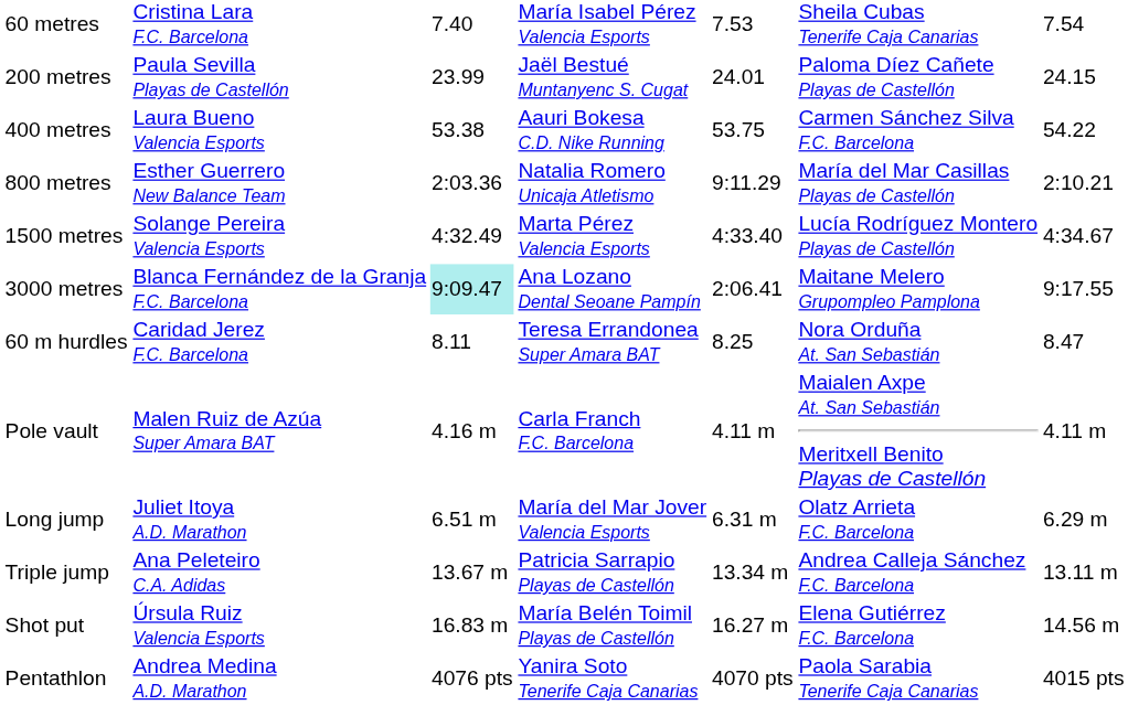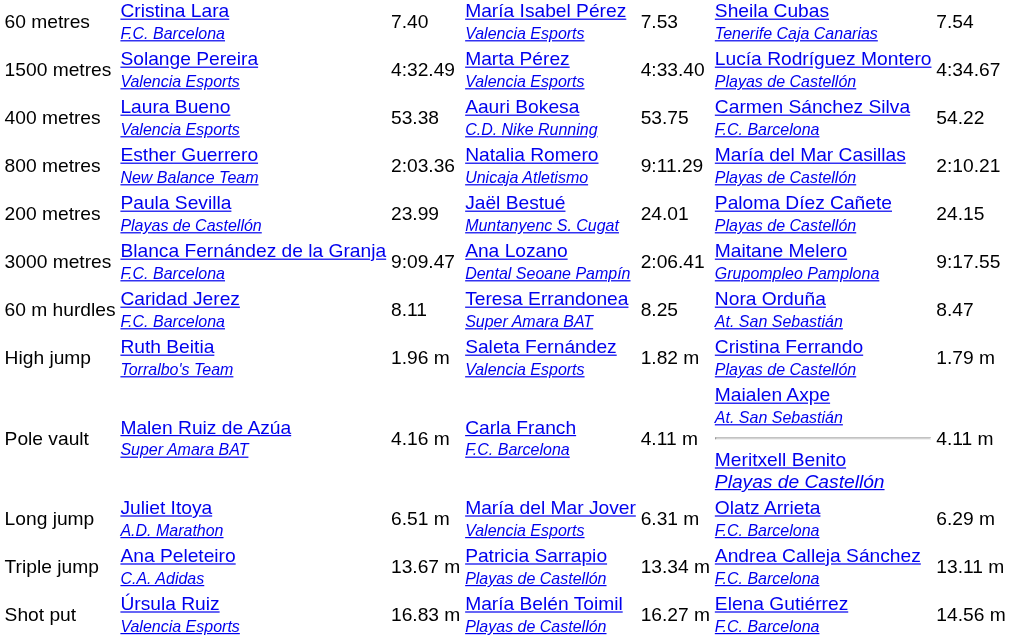 <table>
 <tr>
 <td>60 metres</td>
 <td><a href='#'>Cristina Lara</a><br><small><a href='#'><em>F.C. Barcelona</em></a></small></td>
 <td>7.40</td>
 <td><a href='#'>María Isabel Pérez</a><br><small><a href='#'><em>Valencia Esports</em></a></small></td>
 <td>7.53</td>
 <td><a href='#'>Sheila Cubas</a><br><small><a href='#'><em>Tenerife Caja Canarias</em></a></small></td>
 <td>7.54</td>
 </tr>
 <tr>
-<td>200 metres</td>
-<td><a href='#'>Paula Sevilla</a><br><small><a href='#'><em>Playas de Castellón</em></a></small></td>
-<td>23.99</td>
-<td><a href='#'>Jaël Bestué</a><br><small><a href='#'><em>Muntanyenc S. Cugat</em></a></small></td>
-<td>24.01 </td>
-<td><a href='#'>Paloma Díez Cañete</a><br><small><a href='#'><em>Playas de Castellón</em></a></small></td>
-<td>24.15</td>
+<td>1500 metres</td>
+<td><a href='#'>Solange Pereira</a><br><small><a href='#'><em>Valencia Esports</em></a></small></td>
+<td>4:32.49</td>
+<td><a href='#'>Marta Pérez</a><br><small><a href='#'><em>Valencia Esports</em></a></small></td>
+<td>4:33.40</td>
+<td><a href='#'>Lucía Rodríguez Montero</a><br><small><a href='#'><em>Playas de Castellón</em></a></small></td>
+<td>4:34.67</td>
 </tr>
 <tr>
 <td>400 metres</td>
 <td><a href='#'>Laura Bueno</a><br><small><a href='#'><em>Valencia Esports</em></a></small></td>
 <td>53.38 </td>
 <td><a href='#'>Aauri Bokesa</a><br><small><em><a href='#'>C.D. Nike Running</a></em></small></td>
 <td>53.75</td>
 <td><a href='#'>Carmen Sánchez Silva</a><br><small><a href='#'><em>F.C. Barcelona</em></a></small></td>
 <td>54.22 </td>
 </tr>
 <tr>
 <td>800 metres</td>
 <td><a href='#'>Esther Guerrero</a><br><small><em><a href='#'>New Balance Team</a></em></small></td>
 <td>2:03.36</td>
 <td><a href='#'>Natalia Romero</a><br><small><em><a href='#'>Unicaja Atletismo</a></em></small></td>
 <td>9:11.29</td>
 <td><a href='#'>María del Mar Casillas</a><br><small><a href='#'><em>Playas de Castellón</em></a></small></td>
 <td>2:10.21 </td>
 </tr>
 <tr>
-<td>1500 metres</td>
-<td><a href='#'>Solange Pereira</a><br><small><a href='#'><em>Valencia Esports</em></a></small></td>
-<td>4:32.49</td>
-<td><a href='#'>Marta Pérez</a><br><small><a href='#'><em>Valencia Esports</em></a></small></td>
-<td>4:33.40</td>
-<td><a href='#'>Lucía Rodríguez Montero</a><br><small><a href='#'><em>Playas de Castellón</em></a></small></td>
-<td>4:34.67</td>
+<td>200 metres</td>
+<td><a href='#'>Paula Sevilla</a><br><small><a href='#'><em>Playas de Castellón</em></a></small></td>
+<td>23.99</td>
+<td><a href='#'>Jaël Bestué</a><br><small><a href='#'><em>Muntanyenc S. Cugat</em></a></small></td>
+<td>24.01 </td>
+<td><a href='#'>Paloma Díez Cañete</a><br><small><a href='#'><em>Playas de Castellón</em></a></small></td>
+<td>24.15</td>
 </tr>
 <tr>
 <td>3000 metres</td>
 <td><a href='#'>Blanca Fernández de la Granja</a><br><small><a href='#'><em>F.C. Barcelona</em></a></small></td>
-<td style="background: paleturquoise;">9:09.47</td>
+<td>9:09.47</td>
 <td><a href='#'>Ana Lozano</a><br><small><em><a href='#'>Dental Seoane Pampín</a></em></small></td>
 <td>2:06.41</td>
 <td><a href='#'>Maitane Melero</a><br><small><a href='#'><em>Grupompleo Pamplona</em></a></small></td>
 <td>9:17.55 </td>
 </tr>
 <tr>
 <td>60 m hurdles</td>
 <td><a href='#'>Caridad Jerez</a><br><small><a href='#'><em>F.C. Barcelona</em></a></small></td>
 <td>8.11</td>
 <td><a href='#'>Teresa Errandonea</a><br><small><em><a href='#'>Super Amara BAT</a></em></small></td>
 <td>8.25 </td>
 <td><a href='#'>Nora Orduña</a><br><small><a href='#'><em>At. San Sebastián</em></a></small></td>
 <td>8.47</td>
+</tr>
+<tr>
+<td>High jump</td>
+<td><a href='#'>Ruth Beitia</a><br><small><em><a href='#'>Torralbo's Team</a></em></small></td>
+<td>1.96 m</td>
+<td><a href='#'>Saleta Fernández</a><br><small><a href='#'><em>Valencia Esports</em></a></small></td>
+<td>1.82 m</td>
+<td><a href='#'>Cristina Ferrando</a><br><small><a href='#'><em>Playas de Castellón</em></a></small></td>
+<td>1.79 m</td>
 </tr>
 <tr>
 <td>Pole vault</td>
 <td><a href='#'>Malen Ruiz de Azúa</a><br><small><em><a href='#'>Super Amara BAT</a></em></small></td>
 <td>4.16 m</td>
 <td><a href='#'>Carla Franch</a><br><small><a href='#'><em>F.C. Barcelona</em></a></small></td>
 <td>4.11 m</td>
 <td><a href='#'>Maialen Axpe</a><br><small><a href='#'><em>At. San Sebastián</em></a></small><hr><a href='#'>Meritxell Benito</a><br><a href='#'><em>Playas de Castellón</em></a></td>
 <td>4.11 m</td>
 </tr>
 <tr>
 <td>Long jump</td>
 <td><a href='#'>Juliet Itoya</a><br><small><a href='#'><em>A.D. Marathon</em></a></small></td>
 <td>6.51 m </td>
 <td><a href='#'>María del Mar Jover</a><br><small><a href='#'><em>Valencia Esports</em></a></small></td>
 <td>6.31 m</td>
 <td><a href='#'>Olatz Arrieta</a><br><small><a href='#'><em>F.C. Barcelona</em></a></small></td>
 <td>6.29 m </td>
 </tr>
 <tr>
 <td>Triple jump</td>
 <td><a href='#'>Ana Peleteiro</a><br><small><a href='#'><em>C.A. Adidas</em></a></small></td>
 <td>13.67 m</td>
 <td><a href='#'>Patricia Sarrapio</a><br><small><a href='#'><em>Playas de Castellón</em></a></small></td>
 <td>13.34 m</td>
 <td><a href='#'>Andrea Calleja Sánchez</a><br><small><a href='#'><em>F.C. Barcelona</em></a></small></td>
 <td>13.11 m</td>
 </tr>
 <tr>
 <td>Shot put</td>
 <td><a href='#'>Úrsula Ruiz</a><br><small><a href='#'><em>Valencia Esports</em></a></small></td>
 <td>16.83 m</td>
 <td><a href='#'>María Belén Toimil</a><br><small><a href='#'><em>Playas de Castellón</em></a></small></td>
 <td>16.27 m </td>
 <td><a href='#'>Elena Gutiérrez</a><br><small><a href='#'><em>F.C. Barcelona</em></a></small></td>
 <td>14.56 m</td>
 </tr>
-<tr>
-<td>Pentathlon</td>
-<td><a href='#'>Andrea Medina</a><br><small><a href='#'><em>A.D. Marathon</em></a></small></td>
-<td>4076 pts </td>
-<td><a href='#'>Yanira Soto</a><br><small><a href='#'><em>Tenerife Caja Canarias</em></a></small></td>
-<td>4070 pts</td>
-<td><a href='#'>Paola Sarabia</a><br><small><a href='#'><em>Tenerife Caja Canarias</em></a></small></td>
-<td>4015 pts</td>
-</tr>
 </table>
